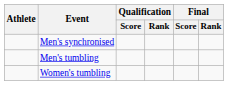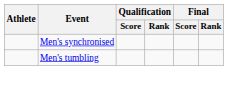 <table class=wikitable style=font-size:90%;text-align:center>
 <tr>
 <th rowspan=2>Athlete</th>
 <th rowspan=2>Event</th>
 <th colspan=2>Qualification</th>
 <th colspan=2>Final</th>
 </tr>
 <tr style=font-size:95%>
 <th>Score</th>
 <th>Rank</th>
 <th>Score</th>
 <th>Rank</th>
 </tr>
 <tr>
 <td align=left></td>
 <td align=left><a href='#'>Men's synchronised</a></td>
 <td></td>
 <td></td>
 <td></td>
 <td></td>
 </tr>
 <tr>
 <td align=left></td>
 <td align=left><a href='#'>Men's tumbling</a></td>
 <td></td>
 <td></td>
 <td></td>
 <td></td>
 </tr>
-<tr>
-<td align=left></td>
-<td align=left><a href='#'>Women's tumbling</a></td>
-<td></td>
-<td></td>
-<td></td>
-<td></td>
-</tr>
 </table>
